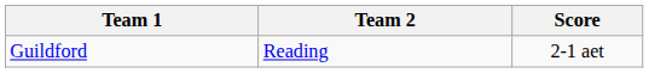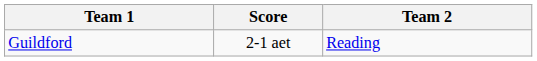 <table class="wikitable" style="font-size: 100%">
 <tr>
 <th width=200>Team 1</th>
+<th width=100>Score</th>
 <th width=200>Team 2</th>
-<th width=100>Score</th>
 </tr>
 <tr>
 <td><a href='#'>Guildford</a></td>
+<td align=center>2-1 aet</td>
 <td><a href='#'>Reading</a></td>
-<td align=center>2-1 aet</td>
 </tr>
 </table>
